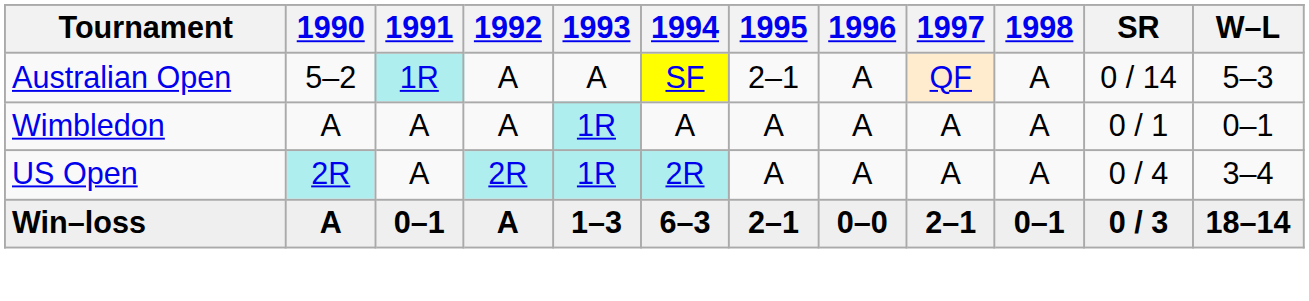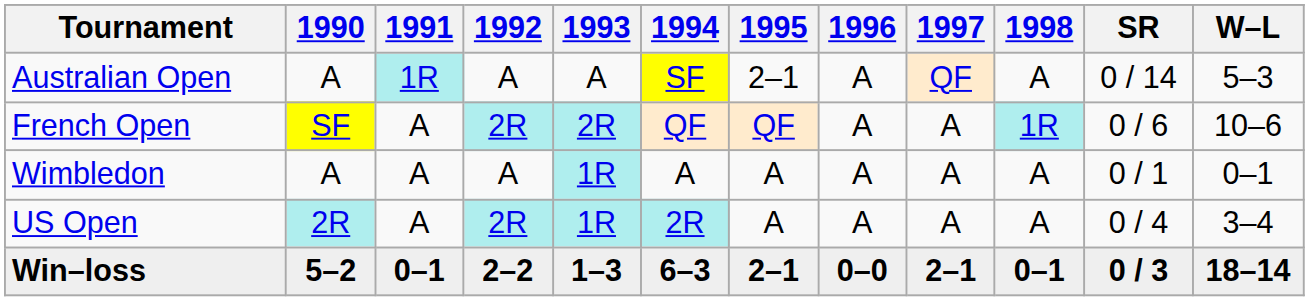 <table class=wikitable style=text-align:center>
 <tr>
 <th width=140>Tournament</th>
 <th width=39><a href='#'>1990</a></th>
 <th width=39><a href='#'>1991</a></th>
 <th width=39><a href='#'>1992</a></th>
 <th width=39><a href='#'>1993</a></th>
 <th width=39><a href='#'>1994</a></th>
 <th width=39><a href='#'>1995</a></th>
 <th width=39><a href='#'>1996</a></th>
 <th width=39><a href='#'>1997</a></th>
 <th width=39><a href='#'>1998</a></th>
 <th width=50>SR</th>
 <th width=50>W–L</th>
 </tr>
 <tr>
 <td align=left><a href='#'>Australian Open</a></td>
-<td>5–2</td>
+<td>A</td>
 <td bgcolor=afeeee><a href='#'>1R</a></td>
 <td>A</td>
 <td>A</td>
 <td bgcolor=yellow><a href='#'>SF</a></td>
 <td>2–1</td>
 <td>A</td>
 <td bgcolor=ffebcd><a href='#'>QF</a></td>
 <td>A</td>
 <td>0 / 14</td>
 <td>5–3</td>
+</tr>
+<tr>
+<td align=left><a href='#'>French Open</a></td>
+<td bgcolor=yellow><a href='#'>SF</a></td>
+<td>A</td>
+<td bgcolor=afeeee><a href='#'>2R</a></td>
+<td bgcolor=afeeee><a href='#'>2R</a></td>
+<td bgcolor=ffebcd><a href='#'>QF</a></td>
+<td bgcolor=ffebcd><a href='#'>QF</a></td>
+<td>A</td>
+<td>A</td>
+<td bgcolor=afeeee><a href='#'>1R</a></td>
+<td>0 / 6</td>
+<td>10–6</td>
 </tr>
 <tr>
 <td align=left><a href='#'>Wimbledon</a></td>
 <td>A</td>
 <td>A</td>
 <td>A</td>
 <td bgcolor=afeeee><a href='#'>1R</a></td>
 <td>A</td>
 <td>A</td>
 <td>A</td>
 <td>A</td>
 <td>A</td>
 <td>0 / 1</td>
 <td>0–1</td>
 </tr>
 <tr>
 <td align=left><a href='#'>US Open</a></td>
 <td bgcolor=afeeee><a href='#'>2R</a></td>
 <td>A</td>
 <td bgcolor=afeeee><a href='#'>2R</a></td>
 <td bgcolor=afeeee><a href='#'>1R</a></td>
 <td bgcolor=afeeee><a href='#'>2R</a></td>
 <td>A</td>
 <td>A</td>
 <td>A</td>
 <td>A</td>
 <td>0 / 4</td>
 <td>3–4</td>
 </tr>
 <tr style="font-weight:bold; background:#efefef;">
 <td style=text-align:left>Win–loss</td>
-<td>A</td>
+<td>5–2</td>
 <td>0–1</td>
-<td>A</td>
+<td>2–2</td>
 <td>1–3</td>
 <td>6–3</td>
 <td>2–1</td>
 <td>0–0</td>
 <td>2–1</td>
 <td>0–1</td>
 <td>0 / 3</td>
 <td>18–14</td>
 </tr>
 </table>
